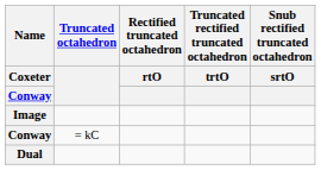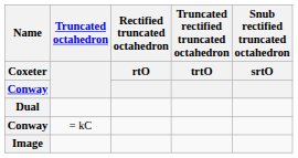 <table class=wikitable>
 <tr>
 <th>Name</th>
 <th><a href='#'>Truncated<br>octahedron</a></th>
 <th>Rectified<br>truncated<br>octahedron</th>
 <th>Truncated<br>rectified<br>truncated<br>octahedron</th>
 <th>Snub<br>rectified<br>truncated<br>octahedron</th>
 </tr>
 <tr align=center>
 <th>Coxeter</th>
 <th rowspan=2></th>
 <th>rtO</th>
 <th>trtO</th>
 <th>srtO</th>
 </tr>
 <tr align=center>
 <th><a href='#'>Conway</a></th>
 <th></th>
 <th></th>
 <th></th>
 </tr>
 <tr align=center>
-<th>Image</th>
+<th>Dual</th>
 <td></td>
 <td></td>
 <td></td>
 <td></td>
 </tr>
 <tr align=center>
 <th>Conway</th>
 <td> = kC</td>
 <td></td>
 <td></td>
 <td></td>
 </tr>
 <tr align=center>
-<th>Dual</th>
+<th>Image</th>
 <td></td>
 <td></td>
 <td></td>
 <td></td>
 </tr>
 </table>
